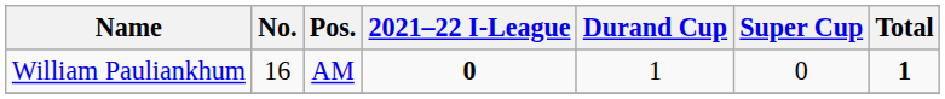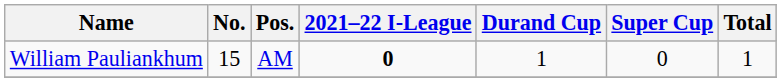 <table class="wikitable sortable" style="font-size: 95%; text-align: center;">
 <tr>
 <th>Name</th>
 <th>No.</th>
 <th>Pos.</th>
 <th><a href='#'>2021–22 I-League</a></th>
 <th><a href='#'>Durand Cup</a></th>
 <th><a href='#'>Super Cup</a></th>
 <th>Total</th>
 </tr>
 <tr>
 <td> <a href='#'>William Pauliankhum</a></td>
-<td>16</td>
+<td>15</td>
 <td><a href='#'>AM</a></td>
 <td><strong>0</strong></td>
 <td>1</td>
 <td>0</td>
-<td><strong>1</strong></td>
+<td>1</td>
 </tr>
 <tr>
 </tr>
 </table>
